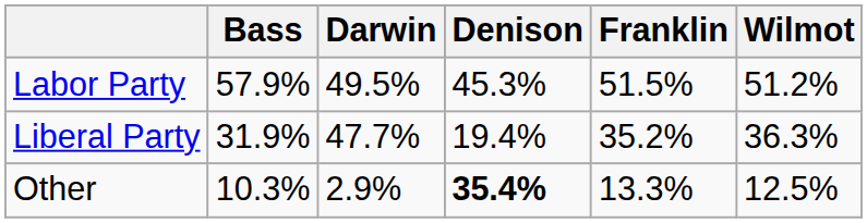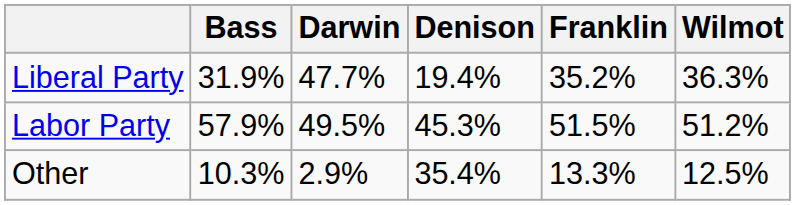 <table class="wikitable">
 <tr style="background:#ccc;">
 <th></th>
 <th>Bass</th>
 <th>Darwin</th>
 <th>Denison</th>
 <th>Franklin</th>
 <th>Wilmot</th>
 </tr>
 <tr>
+<td><a href='#'>Liberal Party</a></td>
+<td>31.9%</td>
+<td>47.7%</td>
+<td>19.4%</td>
+<td>35.2%</td>
+<td>36.3%</td>
+</tr>
+<tr>
 <td><a href='#'>Labor Party</a></td>
 <td>57.9%</td>
 <td>49.5%</td>
 <td>45.3%</td>
 <td>51.5%</td>
 <td>51.2%</td>
 </tr>
 <tr>
-<td><a href='#'>Liberal Party</a></td>
-<td>31.9%</td>
-<td>47.7%</td>
-<td>19.4%</td>
-<td>35.2%</td>
-<td>36.3%</td>
-</tr>
-<tr>
 <td>Other</td>
 <td>10.3%</td>
 <td>2.9%</td>
-<td><strong>35.4%</strong></td>
+<td>35.4%</td>
 <td>13.3%</td>
 <td>12.5%</td>
 </tr>
 </table>
